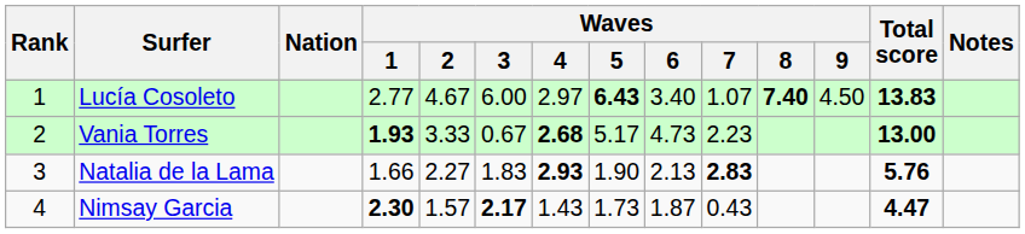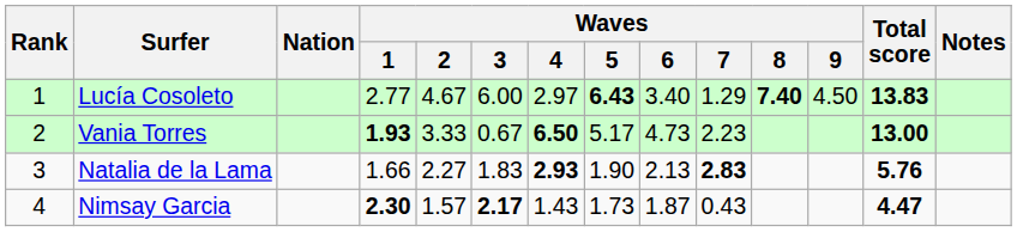 <table class="wikitable sortable" style="text-align:center">
 <tr>
 <th rowspan=2>Rank</th>
 <th rowspan=2>Surfer</th>
 <th rowspan=2>Nation</th>
 <th colspan=9>Waves</th>
 <th rowspan=2>Total<br>score</th>
 <th rowspan=2>Notes</th>
 </tr>
 <tr>
 <th>1</th>
 <th>2</th>
 <th>3</th>
 <th>4</th>
 <th>5</th>
 <th>6</th>
 <th>7</th>
 <th>8</th>
 <th>9</th>
 </tr>
 <tr bgcolor=ccffcc>
 <td>1</td>
 <td align=left><a href='#'>Lucía Cosoleto</a></td>
 <td align=left></td>
 <td>2.77</td>
 <td>4.67</td>
 <td>6.00</td>
 <td>2.97</td>
 <td><strong>6.43</strong></td>
 <td>3.40</td>
-<td>1.07</td>
+<td>1.29</td>
 <td><strong>7.40</strong></td>
 <td>4.50</td>
 <td><strong>13.83</strong></td>
 <td></td>
 </tr>
 <tr bgcolor=ccffcc>
 <td>2</td>
 <td align=left><a href='#'>Vania Torres</a></td>
 <td align=left></td>
 <td><strong>1.93</strong></td>
 <td>3.33</td>
 <td>0.67</td>
-<td><strong>2.68</strong></td>
+<td><strong>6.50</strong></td>
 <td>5.17</td>
 <td>4.73</td>
 <td>2.23</td>
 <td></td>
 <td></td>
 <td><strong>13.00</strong></td>
 <td></td>
 </tr>
 <tr>
 <td>3</td>
 <td align=left><a href='#'>Natalia de la Lama</a></td>
 <td align=left></td>
 <td>1.66</td>
 <td>2.27</td>
 <td>1.83</td>
 <td><strong>2.93</strong></td>
 <td>1.90</td>
 <td>2.13</td>
 <td><strong>2.83</strong></td>
 <td></td>
 <td></td>
 <td><strong>5.76</strong></td>
 <td></td>
 </tr>
 <tr>
 <td>4</td>
 <td align=left><a href='#'>Nimsay Garcia</a></td>
 <td align=left></td>
 <td><strong>2.30</strong></td>
 <td>1.57</td>
 <td><strong>2.17</strong></td>
 <td>1.43</td>
 <td>1.73</td>
 <td>1.87</td>
 <td>0.43</td>
 <td></td>
 <td></td>
 <td><strong>4.47</strong></td>
 <td></td>
 </tr>
 </table>
